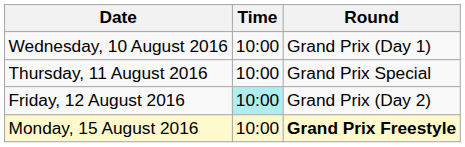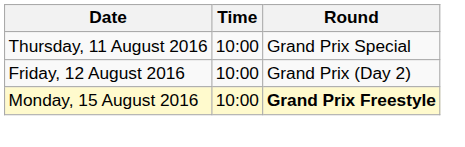 <table class="wikitable">
 <tr>
 <th>Date</th>
 <th>Time</th>
 <th>Round</th>
-</tr>
-<tr>
-<td>Wednesday, 10 August 2016</td>
-<td>10:00</td>
-<td>Grand Prix (Day 1)</td>
 </tr>
 <tr>
 <td>Thursday, 11 August 2016</td>
 <td>10:00</td>
 <td>Grand Prix Special</td>
 </tr>
 <tr>
 <td>Friday, 12 August 2016</td>
-<td style="background: paleturquoise;">10:00</td>
+<td>10:00</td>
 <td>Grand Prix (Day 2)</td>
 </tr>
 <tr>
 <td style=background:lemonchiffon>Monday, 15 August 2016</td>
 <td style=background:lemonchiffon>10:00</td>
 <td style=background:lemonchiffon><strong>Grand Prix Freestyle</strong></td>
 </tr>
 </table>
